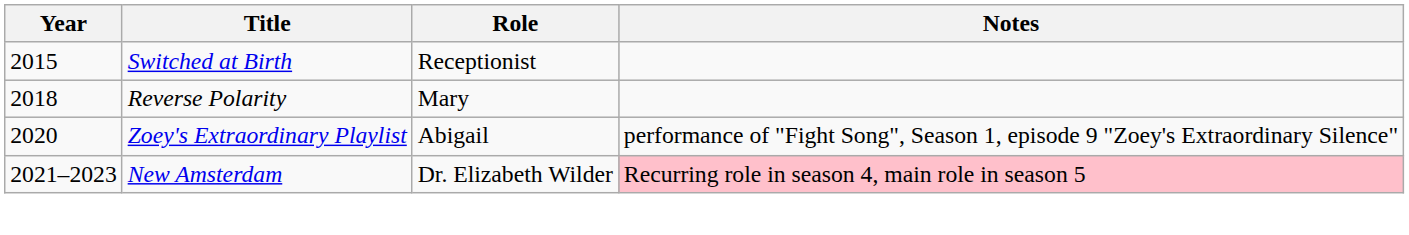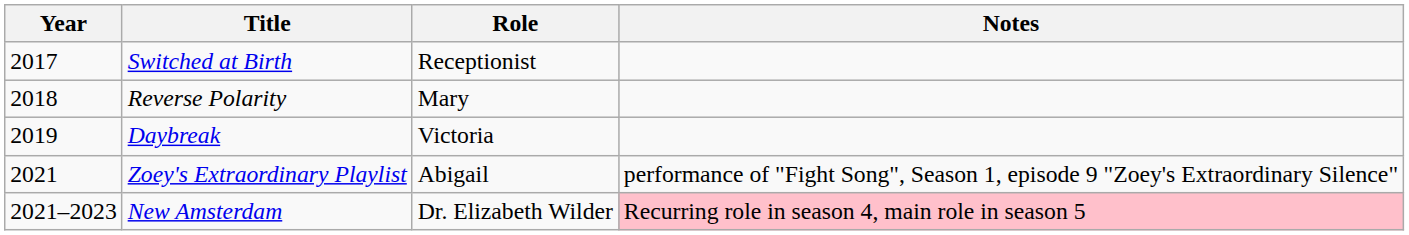 <table class="wikitable">
 <tr>
 <th>Year</th>
 <th>Title</th>
 <th>Role</th>
 <th>Notes</th>
 </tr>
 <tr>
-<td>2015</td>
+<td>2017</td>
 <td><em><a href='#'>Switched at Birth</a></em></td>
 <td>Receptionist</td>
 <td></td>
 </tr>
 <tr>
 <td>2018</td>
 <td><em>Reverse Polarity</em></td>
 <td>Mary</td>
 <td></td>
 </tr>
 <tr>
-<td>2020</td>
+<td>2019</td>
+<td><em><a href='#'>Daybreak</a></em></td>
+<td>Victoria</td>
+<td></td>
+</tr>
+<tr>
+<td>2021</td>
 <td><em><a href='#'>Zoey's Extraordinary Playlist</a></em></td>
 <td>Abigail</td>
 <td>performance of "Fight Song", Season 1, episode 9 "Zoey's Extraordinary Silence"</td>
 </tr>
 <tr>
 <td>2021–2023</td>
 <td><em><a href='#'>New Amsterdam</a></em></td>
 <td>Dr. Elizabeth Wilder</td>
 <td style="background: pink;">Recurring role in season 4, main role in season 5</td>
 </tr>
 </table>
